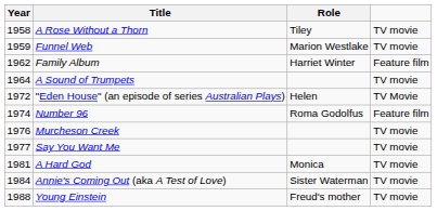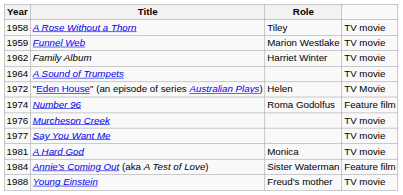 <table class="wikitable">
 <tr>
 <th>Year</th>
 <th>Title</th>
 <th>Role</th>
 </tr>
 <tr>
 <td>1958</td>
 <td><em><a href='#'>A Rose Without a Thorn</a></em></td>
 <td>Tiley</td>
 <td>TV movie</td>
 </tr>
 <tr>
 <td>1959</td>
 <td><em><a href='#'>Funnel Web</a></em></td>
 <td>Marion Westlake</td>
 <td>TV movie</td>
 </tr>
 <tr>
 <td>1962</td>
 <td><em>Family Album</em></td>
 <td>Harriet Winter</td>
-<td>Feature film</td>
+<td>TV movie</td>
 </tr>
 <tr>
 <td>1964</td>
 <td><em><a href='#'>A Sound of Trumpets</a></em></td>
 <td></td>
 <td>TV movie</td>
 </tr>
 <tr>
 <td>1972</td>
 <td>"<a href='#'>Eden House</a>" (an episode of series <em><a href='#'>Australian Plays</a></em>)</td>
 <td>Helen</td>
 <td>TV Movie</td>
 </tr>
 <tr>
 <td>1974</td>
 <td><em><a href='#'>Number 96</a></em></td>
 <td>Roma Godolfus</td>
 <td>Feature film</td>
 </tr>
 <tr>
 <td>1976</td>
 <td><em><a href='#'>Murcheson Creek</a></em></td>
 <td></td>
 <td>TV movie</td>
 </tr>
 <tr>
 <td>1977</td>
 <td><em><a href='#'>Say You Want Me</a></em></td>
 <td></td>
 <td>TV movie</td>
 </tr>
 <tr>
 <td>1981</td>
 <td><em><a href='#'>A Hard God</a></em></td>
 <td>Monica</td>
 <td>TV movie</td>
 </tr>
 <tr>
 <td>1984</td>
 <td><em><a href='#'>Annie's Coming Out</a></em> (aka <em>A Test of Love</em>)</td>
 <td>Sister Waterman</td>
-<td>TV movie</td>
+<td>Feature film</td>
 </tr>
 <tr>
 <td>1988</td>
 <td><em><a href='#'>Young Einstein</a></em></td>
 <td>Freud's mother</td>
 <td>TV movie</td>
 </tr>
 </table>
